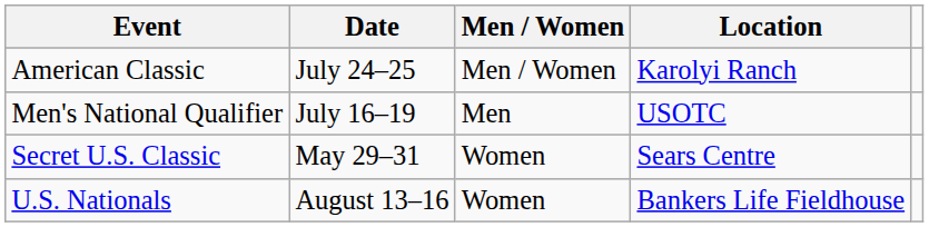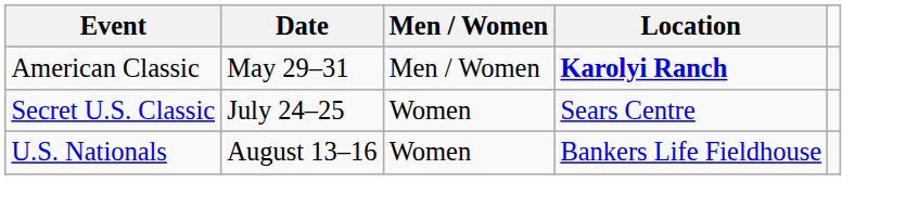 <table class="wikitable">
 <tr>
 <th>Event</th>
 <th>Date</th>
 <th>Men / Women</th>
 <th>Location</th>
 </tr>
 <tr>
 <td>American Classic</td>
-<td>July 24–25</td>
+<td>May 29–31</td>
 <td>Men / Women</td>
-<td><a href='#'>Karolyi Ranch</a></td>
-<td></td>
-</tr>
-<tr>
-<td>Men's National Qualifier</td>
-<td>July 16–19</td>
-<td>Men</td>
-<td><a href='#'>USOTC</a></td>
+<td><strong><a href='#'>Karolyi Ranch</a></strong></td>
 <td></td>
 </tr>
 <tr>
 <td><a href='#'>Secret U.S. Classic</a></td>
-<td>May 29–31</td>
+<td>July 24–25</td>
 <td>Women</td>
 <td><a href='#'>Sears Centre</a></td>
 <td></td>
 </tr>
 <tr>
 <td><a href='#'>U.S. Nationals</a></td>
 <td>August 13–16</td>
 <td>Women</td>
 <td><a href='#'>Bankers Life Fieldhouse</a></td>
 <td></td>
 </tr>
 </table>
